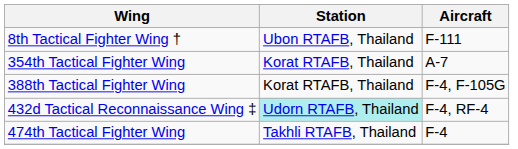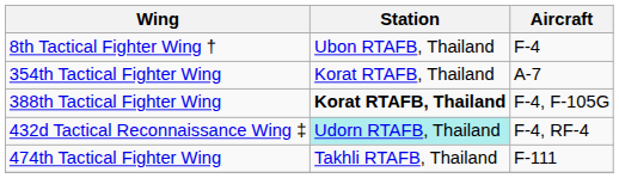 <table class="wikitable">
 <tr>
 <th>Wing</th>
 <th>Station</th>
 <th>Aircraft</th>
 </tr>
 <tr>
 <td><a href='#'>8th Tactical Fighter Wing</a> †</td>
 <td><a href='#'>Ubon RTAFB</a>, Thailand</td>
-<td>F-111</td>
+<td>F-4</td>
 </tr>
 <tr>
 <td><a href='#'>354th Tactical Fighter Wing</a></td>
 <td><a href='#'>Korat RTAFB</a>, Thailand</td>
 <td>A-7</td>
 </tr>
 <tr>
 <td><a href='#'>388th Tactical Fighter Wing</a></td>
-<td>Korat RTAFB, Thailand</td>
+<td><strong>Korat RTAFB, Thailand</strong></td>
 <td>F-4, F-105G</td>
 </tr>
 <tr>
 <td><a href='#'>432d Tactical Reconnaissance Wing</a> ‡</td>
 <td style="background: paleturquoise;"><a href='#'>Udorn RTAFB</a>, Thailand</td>
 <td>F-4, RF-4</td>
 </tr>
 <tr>
 <td><a href='#'>474th Tactical Fighter Wing</a></td>
 <td><a href='#'>Takhli RTAFB</a>, Thailand</td>
-<td>F-4</td>
+<td>F-111</td>
 </tr>
 <tr>
 </tr>
 </table>
